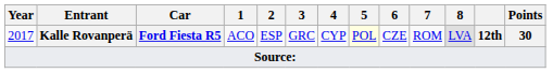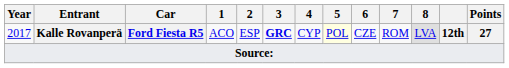 <table class="wikitable" border="1" style="text-align:center; font-size:85%;">
 <tr>
 <th>Year</th>
 <th>Entrant</th>
 <th>Car</th>
 <th>1</th>
 <th>2</th>
 <th>3</th>
 <th>4</th>
 <th>5</th>
 <th>6</th>
 <th>7</th>
 <th>8</th>
 <th></th>
 <th>Points</th>
 </tr>
 <tr>
 <td><a href='#'>2017</a></td>
 <th nowrap>Kalle Rovanperä</th>
 <th nowrap><a href='#'>Ford Fiesta R5</a></th>
 <td><a href='#'>ACO</a></td>
 <td><a href='#'>ESP</a></td>
-<td><a href='#'>GRC</a></td>
+<td><strong><a href='#'>GRC</a></strong></td>
 <td><a href='#'>CYP</a></td>
 <td style="background: lightyellow;"><a href='#'>POL</a></td>
 <td><a href='#'>CZE</a></td>
 <td><a href='#'>ROM</a></td>
 <td style="background:#DFDFDF"><a href='#'>LVA</a><br></td>
 <th>12th</th>
-<th>30</th>
+<th>27</th>
 </tr>
 <tr>
 <td colspan="13" style="background-color:#EAECF0;text-align:center"><strong>Source:</strong></td>
 </tr>
 </table>
